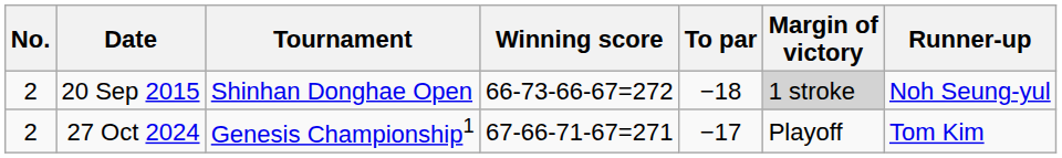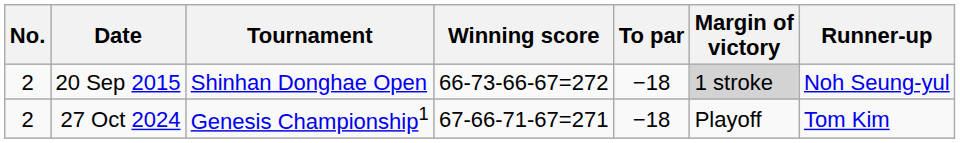 <table class="wikitable" style="font-size:95%;">
 <tr>
 <th>No.</th>
 <th>Date</th>
 <th>Tournament</th>
 <th>Winning score</th>
 <th>To par</th>
 <th>Margin of<br>victory</th>
 <th>Runner-up</th>
 </tr>
 <tr>
 <td align=center>2</td>
 <td align=right>20 Sep <a href='#'>2015</a></td>
 <td><a href='#'>Shinhan Donghae Open</a></td>
 <td>66-73-66-67=272</td>
 <td align=center>−18</td>
 <td style="background: lightgrey;">1 stroke</td>
 <td> <a href='#'>Noh Seung-yul</a></td>
 </tr>
 <tr>
 <td align=center>2</td>
 <td align=right>27 Oct <a href='#'>2024</a></td>
 <td><a href='#'>Genesis Championship</a><sup>1</sup></td>
 <td>67-66-71-67=271</td>
-<td align=center>−17</td>
+<td align=center>−18</td>
 <td>Playoff</td>
 <td> <a href='#'>Tom Kim</a></td>
 </tr>
 </table>
